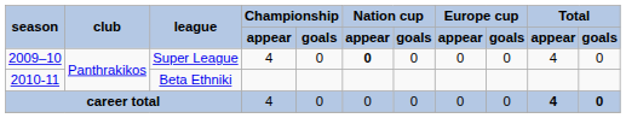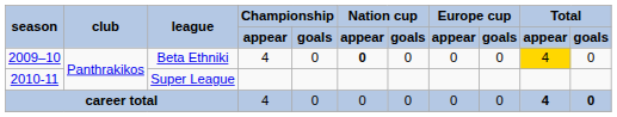 <table class="wikitable" style="text-align:center; font-size:90%">
 <tr bgcolor=#b4c8e4>
 <td rowspan=2><strong>season</strong></td>
 <td rowspan=2><strong>club</strong></td>
 <td rowspan=2><strong>league</strong></td>
 <td colspan=2><strong>Championship</strong></td>
 <td colspan=2><strong>Nation cup</strong></td>
 <td colspan=2><strong>Europe cup</strong></td>
 <td colspan=2><strong>Total</strong></td>
 </tr>
 <tr bgcolor=#b4c8e4>
 <td><strong>appear</strong></td>
 <td><strong>goals</strong></td>
 <td><strong>appear</strong></td>
 <td><strong>goals</strong></td>
 <td><strong>appear</strong></td>
 <td><strong>goals</strong></td>
 <td><strong>appear</strong></td>
 <td><strong>goals</strong></td>
 </tr>
 <tr>
 <td><a href='#'>2009–10</a></td>
 <td rowspan=2><a href='#'>Panthrakikos</a></td>
-<td rowspan=1><a href='#'>Super League</a></td>
+<td rowspan=1><a href='#'>Beta Ethniki</a></td>
 <td>4</td>
 <td>0</td>
 <td><strong>0</strong></td>
 <td>0</td>
 <td>0</td>
 <td>0</td>
-<td>4</td>
+<td style="background: gold;">4</td>
 <td>0</td>
 </tr>
 <tr>
 <td><a href='#'>2010-11</a></td>
-<td rowspan=1><a href='#'>Beta Ethniki</a></td>
+<td rowspan=1><a href='#'>Super League</a></td>
 <td></td>
 <td></td>
 <td></td>
 <td></td>
 <td></td>
 <td></td>
 <td></td>
 <td></td>
 </tr>
 <tr bgcolor=#b4c8e4>
 <td colspan=3><strong>career total</strong></td>
 <td>4</td>
 <td>0</td>
 <td>0</td>
 <td>0</td>
 <td>0</td>
 <td>0</td>
 <td><strong>4</strong></td>
 <td><strong>0</strong></td>
 </tr>
 <tr>
 </tr>
 </table>
